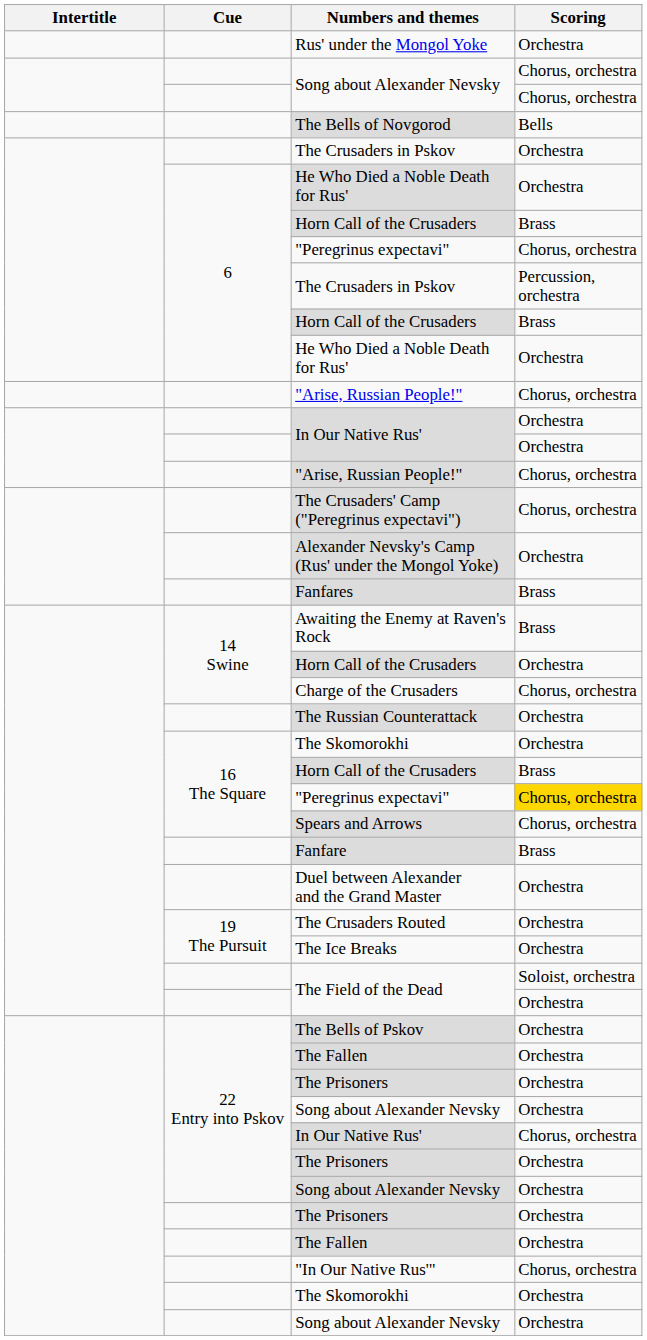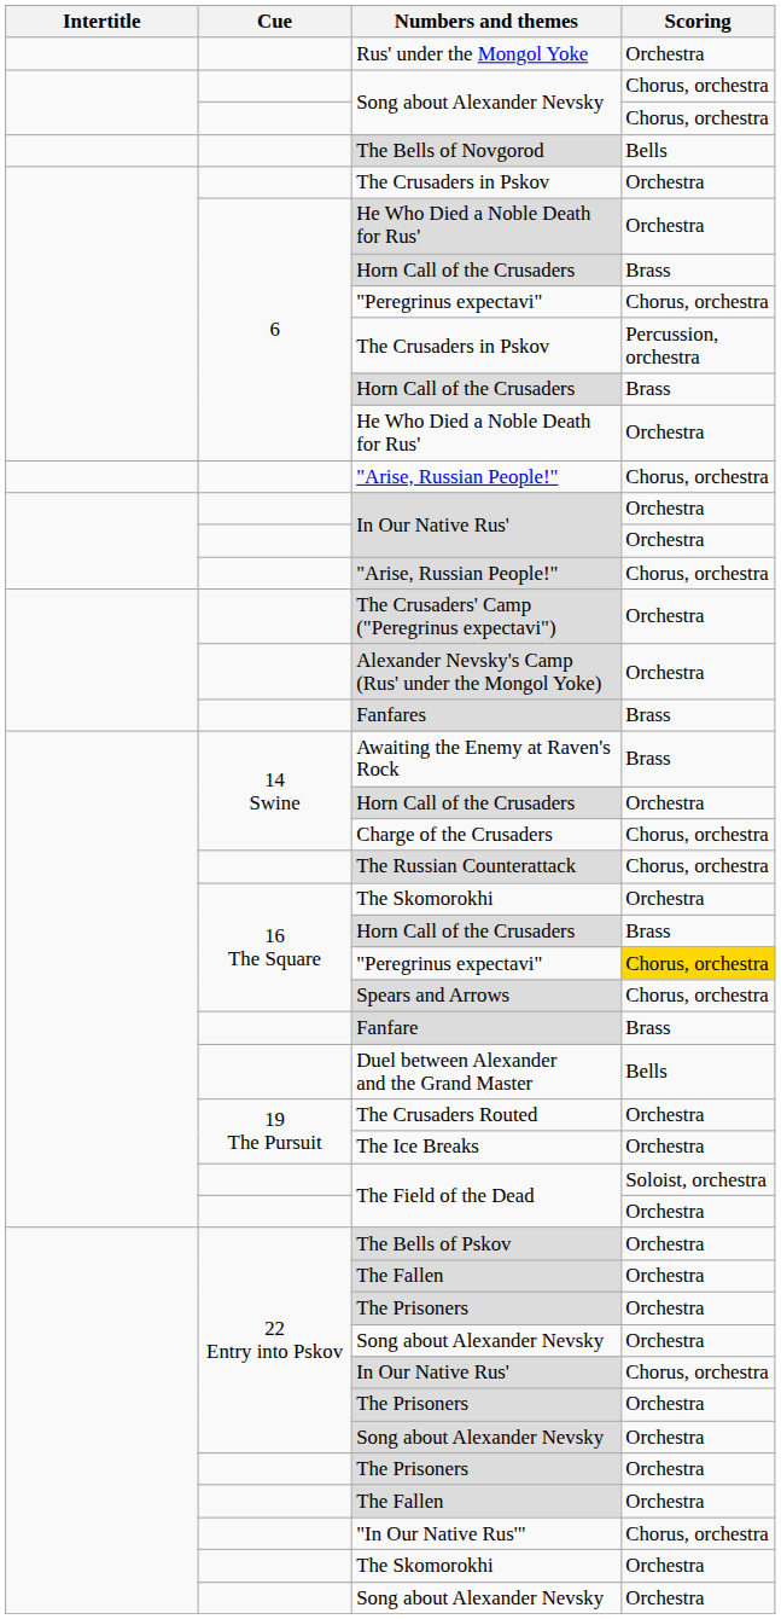 <table class="wikitable" border="1">
 <tr>
 <th style="width:25%;">Intertitle</th>
 <th style="width:20%;">Cue</th>
 <th style="width:35%;">Numbers and themes</th>
 <th style="width:20%;">Scoring</th>
 </tr>
 <tr>
 <td></td>
 <td></td>
 <td>Rus' under the <a href='#'>Mongol Yoke</a></td>
 <td>Orchestra</td>
 </tr>
 <tr>
 <td rowspan=2></td>
 <td></td>
 <td rowspan=2>Song about Alexander Nevsky</td>
 <td>Chorus, orchestra</td>
 </tr>
 <tr>
 <td></td>
 <td>Chorus, orchestra</td>
 </tr>
 <tr>
 <td></td>
 <td></td>
 <td style="background:#DCDCDC">The Bells of Novgorod</td>
 <td>Bells</td>
 </tr>
 <tr>
 <td rowspan=7></td>
 <td></td>
 <td>The Crusaders in Pskov</td>
 <td>Orchestra</td>
 </tr>
 <tr>
 <td rowspan=6 style="text-align:center;">6</td>
 <td style="background:#DCDCDC">He Who Died a Noble Death for Rus'</td>
 <td>Orchestra</td>
 </tr>
 <tr>
 <td style="background:#DCDCDC">Horn Call of the Crusaders</td>
 <td>Brass</td>
 </tr>
 <tr>
 <td>"Peregrinus expectavi"</td>
 <td>Chorus, orchestra</td>
 </tr>
 <tr>
 <td>The Crusaders in Pskov</td>
 <td>Percussion, orchestra</td>
 </tr>
 <tr>
 <td style="background:#DCDCDC">Horn Call of the Crusaders</td>
 <td>Brass</td>
 </tr>
 <tr>
 <td>He Who Died a Noble Death for Rus'</td>
 <td>Orchestra</td>
 </tr>
 <tr>
 <td></td>
 <td></td>
 <td><a href='#'>"Arise, Russian People!"</a></td>
 <td>Chorus, orchestra</td>
 </tr>
 <tr>
 <td rowspan=3></td>
 <td></td>
 <td rowspan=2; style="background:#DCDCDC">In Our Native Rus'</td>
 <td>Orchestra</td>
 </tr>
 <tr>
 <td></td>
 <td>Orchestra</td>
 </tr>
 <tr>
 <td></td>
 <td style="background:#DCDCDC">"Arise, Russian People!"</td>
 <td>Chorus, orchestra</td>
 </tr>
 <tr>
 <td rowspan=3></td>
 <td></td>
 <td style="background:#DCDCDC">The Crusaders' Camp<br>("Peregrinus expectavi")</td>
-<td>Chorus, orchestra</td>
+<td>Orchestra</td>
 </tr>
 <tr>
 <td></td>
 <td style="background:#DCDCDC">Alexander Nevsky's Camp<br>(Rus' under the Mongol Yoke)</td>
 <td>Orchestra</td>
 </tr>
 <tr>
 <td></td>
 <td style="background:#DCDCDC">Fanfares</td>
 <td>Brass</td>
 </tr>
 <tr>
 <td rowspan=14></td>
 <td rowspan=3 style="text-align:center;">14<br>Swine</td>
 <td>Awaiting the Enemy at Raven's Rock</td>
 <td>Brass</td>
 </tr>
 <tr>
 <td style="background:#DCDCDC">Horn Call of the Crusaders</td>
 <td>Orchestra</td>
 </tr>
 <tr>
 <td>Charge of the Crusaders</td>
 <td>Chorus, orchestra</td>
 </tr>
 <tr>
 <td></td>
 <td style="background:#DCDCDC">The Russian Counterattack</td>
-<td>Orchestra</td>
+<td>Chorus, orchestra</td>
 </tr>
 <tr>
 <td rowspan=4 style="text-align:center;">16<br>The Square</td>
 <td>The Skomorokhi</td>
 <td>Orchestra</td>
 </tr>
 <tr>
 <td style="background:#DCDCDC">Horn Call of the Crusaders</td>
 <td>Brass</td>
 </tr>
 <tr>
 <td>"Peregrinus expectavi"</td>
 <td style="background: gold;">Chorus, orchestra</td>
 </tr>
 <tr>
 <td style="background:#DCDCDC">Spears and Arrows</td>
 <td>Chorus, orchestra</td>
 </tr>
 <tr>
 <td></td>
 <td style="background:#DCDCDC">Fanfare</td>
 <td>Brass</td>
 </tr>
 <tr>
 <td></td>
 <td>Duel between Alexander<br>and the Grand Master</td>
-<td>Orchestra</td>
+<td>Bells</td>
 </tr>
 <tr>
 <td rowspan=2 style="text-align:center;">19<br>The Pursuit</td>
 <td>The Crusaders Routed</td>
 <td>Orchestra</td>
 </tr>
 <tr>
 <td>The Ice Breaks</td>
 <td>Orchestra</td>
 </tr>
 <tr>
 <td></td>
 <td rowspan=2>The Field of the Dead</td>
 <td>Soloist, orchestra</td>
 </tr>
 <tr>
 <td></td>
 <td>Orchestra</td>
 </tr>
 <tr>
 <td rowspan=12></td>
 <td rowspan=7 style="text-align:center;">22<br>Entry into Pskov</td>
 <td style="background:#DCDCDC">The Bells of Pskov</td>
 <td>Orchestra</td>
 </tr>
 <tr>
 <td style="background:#DCDCDC">The Fallen</td>
 <td>Orchestra</td>
 </tr>
 <tr>
 <td style="background:#DCDCDC">The Prisoners</td>
 <td>Orchestra</td>
 </tr>
 <tr>
 <td>Song about Alexander Nevsky</td>
 <td>Orchestra</td>
 </tr>
 <tr>
 <td style="background:#DCDCDC">In Our Native Rus'</td>
 <td>Chorus, orchestra</td>
 </tr>
 <tr>
 <td style="background:#DCDCDC">The Prisoners</td>
 <td>Orchestra</td>
 </tr>
 <tr>
 <td style="background:#DCDCDC">Song about Alexander Nevsky</td>
 <td>Orchestra</td>
 </tr>
 <tr>
 <td></td>
 <td style="background:#DCDCDC">The Prisoners</td>
 <td>Orchestra</td>
 </tr>
 <tr>
 <td></td>
 <td style="background:#DCDCDC">The Fallen</td>
 <td>Orchestra</td>
 </tr>
 <tr>
 <td></td>
 <td>"In Our Native Rus'"</td>
 <td>Chorus, orchestra</td>
 </tr>
 <tr>
 <td></td>
 <td>The Skomorokhi</td>
 <td>Orchestra</td>
 </tr>
 <tr>
 <td></td>
 <td>Song about Alexander Nevsky</td>
 <td>Orchestra</td>
 </tr>
 <tr>
 </tr>
 </table>
